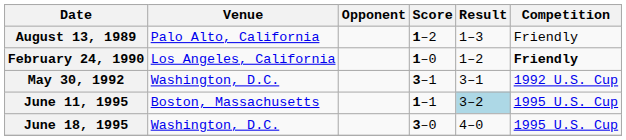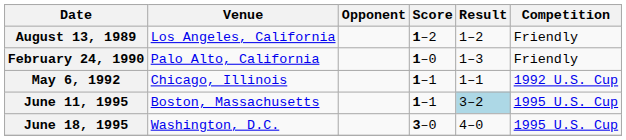 <table class="wikitable plainrowheaders">
 <tr>
 <th scope="col">Date</th>
 <th scope="col">Venue</th>
 <th scope="col">Opponent</th>
 <th scope="col">Score</th>
 <th scope="col">Result</th>
 <th scope="col">Competition</th>
 </tr>
 <tr>
 <th scope="row">August 13, 1989</th>
+<td><a href='#'>Los Angeles, California</a></td>
+<td></td>
+<td><strong>1</strong>–2</td>
+<td>1–2</td>
+<td>Friendly</td>
+</tr>
+<tr>
+<th scope="row">February 24, 1990</th>
 <td><a href='#'>Palo Alto, California</a></td>
 <td></td>
-<td><strong>1</strong>–2</td>
+<td><strong>1</strong>–0</td>
 <td>1–3</td>
 <td>Friendly</td>
 </tr>
 <tr>
-<th scope="row">February 24, 1990</th>
-<td><a href='#'>Los Angeles, California</a></td>
+<th scope="row">May 6, 1992</th>
+<td><a href='#'>Chicago, Illinois</a></td>
 <td></td>
-<td><strong>1</strong>–0</td>
-<td>1–2</td>
-<td><strong>Friendly</strong></td>
-</tr>
-<tr>
-<th scope="row">May 30, 1992</th>
-<td><a href='#'>Washington, D.C.</a></td>
-<td></td>
-<td><strong>3</strong>–1</td>
-<td>3–1</td>
+<td><strong>1</strong>–1</td>
+<td>1–1</td>
 <td><a href='#'>1992 U.S. Cup</a></td>
 </tr>
 <tr>
 <th scope="row">June 11, 1995</th>
 <td><a href='#'>Boston, Massachusetts</a></td>
 <td></td>
 <td><strong>1</strong>–1</td>
 <td style="background: lightblue;">3–2</td>
 <td><a href='#'>1995 U.S. Cup</a></td>
 </tr>
 <tr>
 <th scope="row">June 18, 1995</th>
 <td><a href='#'>Washington, D.C.</a></td>
 <td></td>
 <td><strong>3</strong>–0</td>
 <td>4–0</td>
 <td><a href='#'>1995 U.S. Cup</a></td>
 </tr>
 <tr>
 </tr>
 </table>
